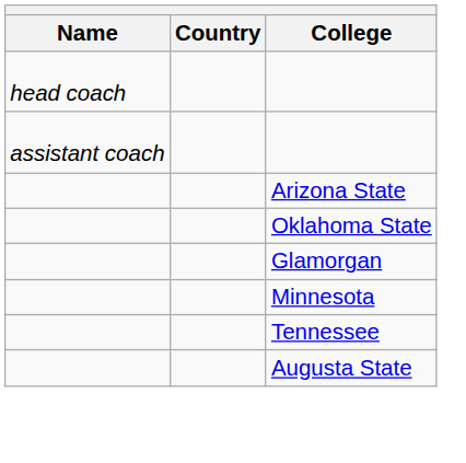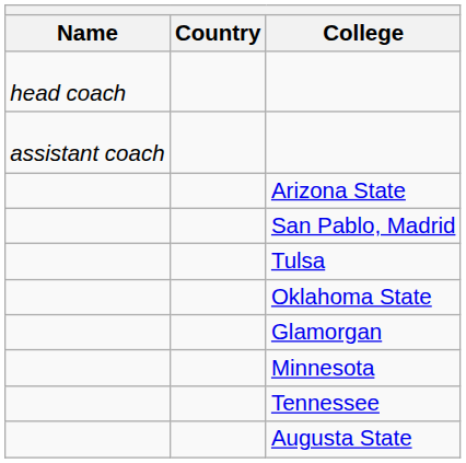 <table class="wikitable sortable">
 <tr>
 <th colspan=3></th>
 </tr>
 <tr>
 <th>Name</th>
 <th>Country</th>
 <th>College</th>
 </tr>
 <tr>
 <td><br><em>head coach</em></td>
 <td></td>
 <td></td>
 </tr>
 <tr>
 <td><br><em>assistant coach</em></td>
 <td></td>
 <td></td>
 </tr>
 <tr>
 <td></td>
 <td></td>
 <td><a href='#'>Arizona State</a></td>
 </tr>
 <tr>
 <td></td>
 <td></td>
+<td><a href='#'>San Pablo, Madrid</a></td>
+</tr>
+<tr>
+<td></td>
+<td></td>
+<td><a href='#'>Tulsa</a></td>
+</tr>
+<tr>
+<td></td>
+<td></td>
 <td><a href='#'>Oklahoma State</a></td>
 </tr>
 <tr>
 <td></td>
 <td></td>
 <td><a href='#'>Glamorgan</a></td>
 </tr>
 <tr>
 <td></td>
 <td></td>
 <td><a href='#'>Minnesota</a></td>
 </tr>
 <tr>
 <td></td>
 <td></td>
 <td><a href='#'>Tennessee</a></td>
 </tr>
 <tr>
 <td></td>
 <td></td>
 <td><a href='#'>Augusta State</a></td>
 </tr>
 </table>
